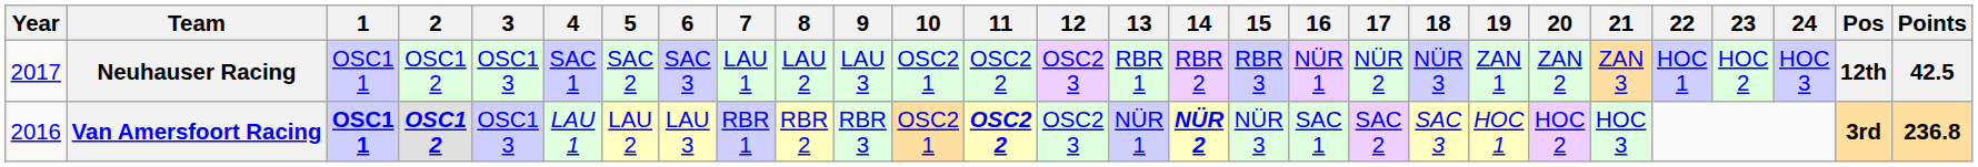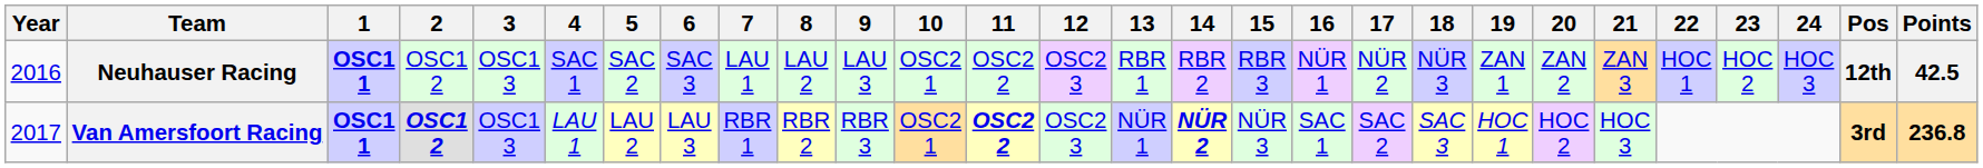 <table class="wikitable" style="text-align:center; font-size:85%">
 <tr>
 <th>Year</th>
 <th>Team</th>
 <th>1</th>
 <th>2</th>
 <th>3</th>
 <th>4</th>
 <th>5</th>
 <th>6</th>
 <th>7</th>
 <th>8</th>
 <th>9</th>
 <th>10</th>
 <th>11</th>
 <th>12</th>
 <th>13</th>
 <th>14</th>
 <th>15</th>
 <th>16</th>
 <th>17</th>
 <th>18</th>
 <th>19</th>
 <th>20</th>
 <th>21</th>
 <th>22</th>
 <th>23</th>
 <th>24</th>
 <th>Pos</th>
 <th>Points</th>
 </tr>
 <tr>
-<td><a href='#'>2017</a></td>
+<td><a href='#'>2016</a></td>
 <th nowrap>Neuhauser Racing</th>
-<td style="background:#CFCFFF;"><a href='#'>OSC1<br>1</a><br></td>
+<td style="background:#CFCFFF;"><strong><a href='#'>OSC1<br>1</a><br></strong></td>
 <td style="background:#DFFFDF;"><a href='#'>OSC1<br>2</a><br></td>
 <td style="background:#DFFFDF;"><a href='#'>OSC1<br>3</a><br></td>
 <td style="background:#CFCFFF;"><a href='#'>SAC<br>1</a><br></td>
 <td style="background:#DFFFDF;"><a href='#'>SAC<br>2</a><br></td>
 <td style="background:#CFCFFF;"><a href='#'>SAC<br>3</a><br></td>
 <td style="background:#DFFFDF;"><a href='#'>LAU<br>1</a><br></td>
 <td style="background:#DFFFDF;"><a href='#'>LAU<br>2</a><br></td>
 <td style="background:#DFFFDF;"><a href='#'>LAU<br>3</a><br></td>
 <td style="background:#DFFFDF;"><a href='#'>OSC2<br>1</a><br></td>
 <td style="background:#DFFFDF;"><a href='#'>OSC2<br>2</a><br></td>
 <td style="background:#EFCFFF;"><a href='#'>OSC2<br>3</a><br></td>
 <td style="background:#DFFFDF;"><a href='#'>RBR<br>1</a><br></td>
 <td style="background:#EFCFFF;"><a href='#'>RBR<br>2</a><br></td>
 <td style="background:#CFCFFF;"><a href='#'>RBR<br>3</a><br></td>
 <td style="background:#EFCFFF;"><a href='#'>NÜR<br>1</a><br></td>
 <td style="background:#DFFFDF;"><a href='#'>NÜR<br>2</a><br></td>
 <td style="background:#CFCFFF;"><a href='#'>NÜR<br>3</a><br></td>
 <td style="background:#DFFFDF;"><a href='#'>ZAN<br>1</a><br></td>
 <td style="background:#DFFFDF;"><a href='#'>ZAN<br>2</a><br></td>
 <td style="background:#FFDF9F;"><a href='#'>ZAN<br>3</a><br></td>
 <td style="background:#CFCFFF;"><a href='#'>HOC<br>1</a><br></td>
 <td style="background:#DFFFDF;"><a href='#'>HOC<br>2</a><br></td>
 <td style="background:#CFCFFF;"><a href='#'>HOC<br>3</a><br></td>
 <th>12th</th>
 <th>42.5</th>
 </tr>
 <tr>
-<td><a href='#'>2016</a></td>
+<td><a href='#'>2017</a></td>
 <th nowrap><a href='#'>Van Amersfoort Racing</a></th>
 <td style="background:#CFCFFF;"><strong><a href='#'>OSC1<br>1</a></strong><br></td>
 <td style="background:#DFDFDF;"><strong><em><a href='#'>OSC1<br>2</a></em><br></strong></td>
 <td style="background:#CFCFFF;"><a href='#'>OSC1<br>3</a><br></td>
 <td style="background:#DFFFDF;"><em><a href='#'>LAU<br>1</a></em><br></td>
 <td style="background:#FFFFBF;"><a href='#'>LAU<br>2</a><br></td>
 <td style="background:#FFFFBF;"><a href='#'>LAU<br>3</a><br></td>
 <td style="background:#CFCFFF;"><a href='#'>RBR<br>1</a><br></td>
 <td style="background:#FFFFBF;"><a href='#'>RBR<br>2</a><br></td>
 <td style="background:#DFFFDF;"><a href='#'>RBR<br>3</a><br></td>
 <td style="background:#FFDF9F;"><a href='#'>OSC2<br>1</a><br></td>
 <td style="background:#FFFFBF;"><strong><em><a href='#'>OSC2<br>2</a></em></strong><br></td>
 <td style="background:#DFFFDF;"><a href='#'>OSC2<br>3</a><br></td>
 <td style="background:#CFCFFF;"><a href='#'>NÜR<br>1</a><br></td>
 <td style="background:#FFFFBF;"><strong><em><a href='#'>NÜR<br>2</a></em></strong><br></td>
 <td style="background:#DFFFDF;"><a href='#'>NÜR<br>3</a><br></td>
 <td style="background:#DFFFDF;"><a href='#'>SAC<br>1</a><br></td>
 <td style="background:#EFCFFF;"><a href='#'>SAC<br>2</a><br></td>
 <td style="background:#FFFFBF;"><em><a href='#'>SAC<br>3</a></em><br></td>
 <td style="background:#FFFFBF;"><em><a href='#'>HOC<br>1</a></em><br></td>
 <td style="background:#EFCFFF;"><a href='#'>HOC<br>2</a><br></td>
 <td style="background:#DFFFDF;"><a href='#'>HOC<br>3</a><br></td>
 <td colspan=3></td>
 <th style="background:#FFDF9F;">3rd</th>
 <th style="background:#FFDF9F;">236.8</th>
 </tr>
 </table>
